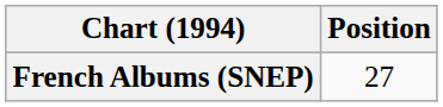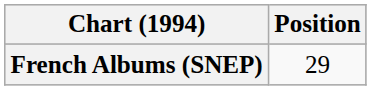 <table class="wikitable plainrowheaders" style="text-align:center">
 <tr>
 <th scope="col">Chart (1994)</th>
 <th scope="col">Position</th>
 </tr>
 <tr>
 <th scope="row">French Albums (SNEP)</th>
-<td>27</td>
+<td>29</td>
 </tr>
 </table>
